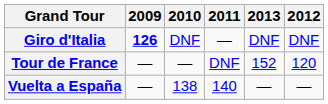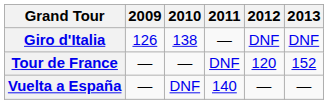 <table class="wikitable plainrowheaders">
 <tr>
 <th>Grand Tour</th>
 <th scope="col">2009</th>
 <th scope="col">2010</th>
 <th scope="col">2011</th>
+<th scope="col">2012</th>
 <th scope="col">2013</th>
-<th scope="col">2012</th>
 </tr>
 <tr style="text-align:center;">
 <th scope="row"> <a href='#'>Giro d'Italia</a></th>
-<td><strong><a href='#'>126</a></strong></td>
-<td><a href='#'>DNF</a></td>
+<td><a href='#'>126</a></td>
+<td><a href='#'>138</a></td>
 <td>—</td>
 <td><a href='#'>DNF</a></td>
 <td><a href='#'>DNF</a></td>
 </tr>
 <tr style="text-align:center;">
 <th scope="row"> <a href='#'>Tour de France</a></th>
 <td>—</td>
 <td>—</td>
 <td><a href='#'>DNF</a></td>
+<td><a href='#'>120</a></td>
 <td><a href='#'>152</a></td>
-<td><a href='#'>120</a></td>
 </tr>
 <tr style="text-align:center;">
 <th scope="row"> <a href='#'>Vuelta a España</a></th>
 <td>—</td>
-<td><a href='#'>138</a></td>
+<td><a href='#'>DNF</a></td>
 <td><a href='#'>140</a></td>
 <td>—</td>
 <td>—</td>
 </tr>
 </table>
